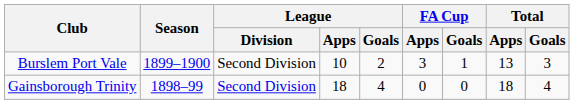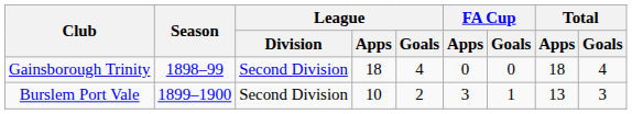 <table class="wikitable" style="text-align:center">
 <tr>
 <th rowspan="2">Club</th>
 <th rowspan="2">Season</th>
 <th colspan="3">League</th>
 <th colspan="2"><a href='#'>FA Cup</a></th>
 <th colspan="2">Total</th>
 </tr>
 <tr>
 <th>Division</th>
 <th>Apps</th>
 <th>Goals</th>
 <th>Apps</th>
 <th>Goals</th>
 <th>Apps</th>
 <th>Goals</th>
 </tr>
 <tr>
+<td><a href='#'>Gainsborough Trinity</a></td>
+<td><a href='#'>1898–99</a></td>
+<td><a href='#'>Second Division</a></td>
+<td>18</td>
+<td>4</td>
+<td>0</td>
+<td>0</td>
+<td>18</td>
+<td>4</td>
+</tr>
+<tr>
 <td><a href='#'>Burslem Port Vale</a></td>
 <td><a href='#'>1899–1900</a></td>
 <td>Second Division</td>
 <td>10</td>
 <td>2</td>
 <td>3</td>
 <td>1</td>
 <td>13</td>
 <td>3</td>
 </tr>
-<tr>
-<td><a href='#'>Gainsborough Trinity</a></td>
-<td><a href='#'>1898–99</a></td>
-<td><a href='#'>Second Division</a></td>
-<td>18</td>
-<td>4</td>
-<td>0</td>
-<td>0</td>
-<td>18</td>
-<td>4</td>
-</tr>
 </table>
